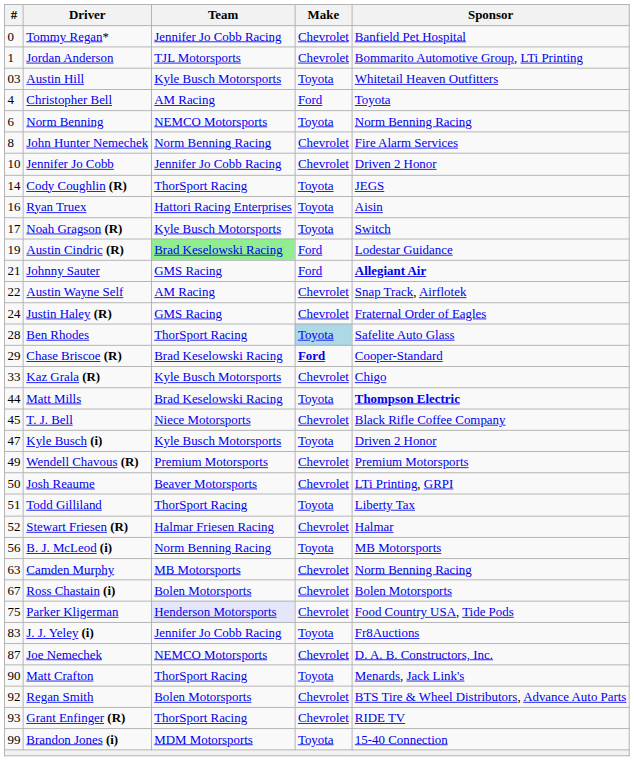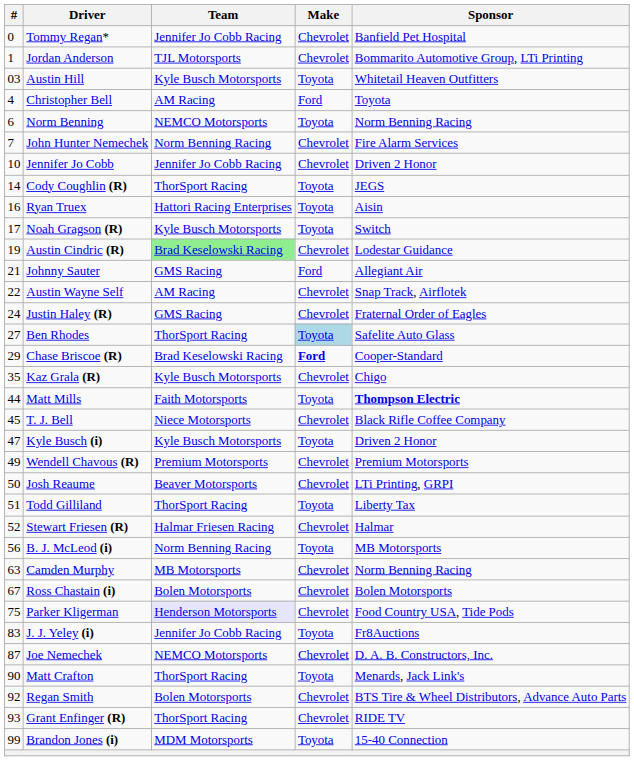 <table class="wikitable" style="font-size:95%">
 <tr>
 <th>#</th>
 <th>Driver</th>
 <th>Team</th>
 <th>Make</th>
 <th>Sponsor</th>
 </tr>
 <tr>
 <td>0</td>
 <td><a href='#'>Tommy Regan</a>*</td>
 <td><a href='#'>Jennifer Jo Cobb Racing</a></td>
 <td><a href='#'>Chevrolet</a></td>
 <td><a href='#'>Banfield Pet Hospital</a></td>
 </tr>
 <tr>
 <td>1</td>
 <td><a href='#'>Jordan Anderson</a></td>
 <td><a href='#'>TJL Motorsports</a></td>
 <td><a href='#'>Chevrolet</a></td>
 <td><a href='#'>Bommarito Automotive Group</a>, <a href='#'>LTi Printing</a></td>
 </tr>
 <tr>
 <td>03</td>
 <td><a href='#'>Austin Hill</a></td>
 <td><a href='#'>Kyle Busch Motorsports</a></td>
 <td><a href='#'>Toyota</a></td>
 <td><a href='#'>Whitetail Heaven Outfitters</a></td>
 </tr>
 <tr>
 <td>4</td>
 <td><a href='#'>Christopher Bell</a></td>
 <td><a href='#'>AM Racing</a></td>
 <td><a href='#'>Ford</a></td>
 <td><a href='#'>Toyota</a></td>
 </tr>
 <tr>
 <td>6</td>
 <td><a href='#'>Norm Benning</a></td>
 <td><a href='#'>NEMCO Motorsports</a></td>
 <td><a href='#'>Toyota</a></td>
 <td><a href='#'>Norm Benning Racing</a></td>
 </tr>
 <tr>
-<td>8</td>
+<td>7</td>
 <td><a href='#'>John Hunter Nemechek</a></td>
 <td><a href='#'>Norm Benning Racing</a></td>
 <td><a href='#'>Chevrolet</a></td>
 <td><a href='#'>Fire Alarm Services</a></td>
 </tr>
 <tr>
 <td>10</td>
 <td><a href='#'>Jennifer Jo Cobb</a></td>
 <td><a href='#'>Jennifer Jo Cobb Racing</a></td>
 <td><a href='#'>Chevrolet</a></td>
 <td><a href='#'>Driven 2 Honor</a></td>
 </tr>
 <tr>
 <td>14</td>
 <td><a href='#'>Cody Coughlin</a> <strong>(R)</strong></td>
 <td><a href='#'>ThorSport Racing</a></td>
 <td><a href='#'>Toyota</a></td>
 <td><a href='#'>JEGS</a></td>
 </tr>
 <tr>
 <td>16</td>
 <td><a href='#'>Ryan Truex</a></td>
 <td><a href='#'>Hattori Racing Enterprises</a></td>
 <td><a href='#'>Toyota</a></td>
 <td><a href='#'>Aisin</a></td>
 </tr>
 <tr>
 <td>17</td>
 <td><a href='#'>Noah Gragson</a> <strong>(R)</strong></td>
 <td><a href='#'>Kyle Busch Motorsports</a></td>
 <td><a href='#'>Toyota</a></td>
 <td><a href='#'>Switch</a></td>
 </tr>
 <tr>
 <td>19</td>
 <td><a href='#'>Austin Cindric</a> <strong>(R)</strong></td>
 <td style="background: lightgreen;"><a href='#'>Brad Keselowski Racing</a></td>
-<td><a href='#'>Ford</a></td>
+<td><a href='#'>Chevrolet</a></td>
 <td><a href='#'>Lodestar Guidance</a></td>
 </tr>
 <tr>
 <td>21</td>
 <td><a href='#'>Johnny Sauter</a></td>
 <td><a href='#'>GMS Racing</a></td>
 <td><a href='#'>Ford</a></td>
-<td><strong><a href='#'>Allegiant Air</a></strong></td>
+<td><a href='#'>Allegiant Air</a></td>
 </tr>
 <tr>
 <td>22</td>
 <td><a href='#'>Austin Wayne Self</a></td>
 <td><a href='#'>AM Racing</a></td>
 <td><a href='#'>Chevrolet</a></td>
 <td><a href='#'>Snap Track</a>, <a href='#'>Airflotek</a></td>
 </tr>
 <tr>
 <td>24</td>
 <td><a href='#'>Justin Haley</a> <strong>(R)</strong></td>
 <td><a href='#'>GMS Racing</a></td>
 <td><a href='#'>Chevrolet</a></td>
 <td><a href='#'>Fraternal Order of Eagles</a></td>
 </tr>
 <tr>
-<td>28</td>
+<td>27</td>
 <td><a href='#'>Ben Rhodes</a></td>
 <td><a href='#'>ThorSport Racing</a></td>
 <td style="background: lightblue;"><a href='#'>Toyota</a></td>
 <td><a href='#'>Safelite Auto Glass</a></td>
 </tr>
 <tr>
 <td>29</td>
 <td><a href='#'>Chase Briscoe</a> <strong>(R)</strong></td>
 <td><a href='#'>Brad Keselowski Racing</a></td>
 <td><strong><a href='#'>Ford</a></strong></td>
 <td><a href='#'>Cooper-Standard</a></td>
 </tr>
 <tr>
-<td>33</td>
+<td>35</td>
 <td><a href='#'>Kaz Grala</a> <strong>(R)</strong></td>
 <td><a href='#'>Kyle Busch Motorsports</a></td>
 <td><a href='#'>Chevrolet</a></td>
 <td><a href='#'>Chigo</a></td>
 </tr>
 <tr>
 <td>44</td>
 <td><a href='#'>Matt Mills</a></td>
-<td><a href='#'>Brad Keselowski Racing</a></td>
+<td><a href='#'>Faith Motorsports</a></td>
 <td><a href='#'>Toyota</a></td>
 <td><strong><a href='#'>Thompson Electric</a></strong></td>
 </tr>
 <tr>
 <td>45</td>
 <td><a href='#'>T. J. Bell</a></td>
 <td><a href='#'>Niece Motorsports</a></td>
 <td><a href='#'>Chevrolet</a></td>
 <td><a href='#'>Black Rifle Coffee Company</a></td>
 </tr>
 <tr>
 <td>47</td>
 <td><a href='#'>Kyle Busch</a> <strong>(i)</strong></td>
 <td><a href='#'>Kyle Busch Motorsports</a></td>
 <td><a href='#'>Toyota</a></td>
 <td><a href='#'>Driven 2 Honor</a></td>
 </tr>
 <tr>
 <td>49</td>
 <td><a href='#'>Wendell Chavous</a> <strong>(R)</strong></td>
 <td><a href='#'>Premium Motorsports</a></td>
 <td><a href='#'>Chevrolet</a></td>
 <td><a href='#'>Premium Motorsports</a></td>
 </tr>
 <tr>
 <td>50</td>
 <td><a href='#'>Josh Reaume</a></td>
 <td><a href='#'>Beaver Motorsports</a></td>
 <td><a href='#'>Chevrolet</a></td>
 <td><a href='#'>LTi Printing</a>, <a href='#'>GRPI</a></td>
 </tr>
 <tr>
 <td>51</td>
 <td><a href='#'>Todd Gilliland</a></td>
 <td><a href='#'>ThorSport Racing</a></td>
 <td><a href='#'>Toyota</a></td>
 <td><a href='#'>Liberty Tax</a></td>
 </tr>
 <tr>
 <td>52</td>
 <td><a href='#'>Stewart Friesen</a> <strong>(R)</strong></td>
 <td><a href='#'>Halmar Friesen Racing</a></td>
 <td><a href='#'>Chevrolet</a></td>
 <td><a href='#'>Halmar</a></td>
 </tr>
 <tr>
 <td>56</td>
 <td><a href='#'>B. J. McLeod</a> <strong>(i)</strong></td>
 <td><a href='#'>Norm Benning Racing</a></td>
 <td><a href='#'>Toyota</a></td>
 <td><a href='#'>MB Motorsports</a></td>
 </tr>
 <tr>
 <td>63</td>
 <td><a href='#'>Camden Murphy</a></td>
 <td><a href='#'>MB Motorsports</a></td>
 <td><a href='#'>Chevrolet</a></td>
 <td><a href='#'>Norm Benning Racing</a></td>
 </tr>
 <tr>
 <td>67</td>
 <td><a href='#'>Ross Chastain</a> <strong>(i)</strong></td>
 <td><a href='#'>Bolen Motorsports</a></td>
 <td><a href='#'>Chevrolet</a></td>
 <td><a href='#'>Bolen Motorsports</a></td>
 </tr>
 <tr>
 <td>75</td>
 <td><a href='#'>Parker Kligerman</a></td>
 <td style="background: lavender;"><a href='#'>Henderson Motorsports</a></td>
 <td><a href='#'>Chevrolet</a></td>
 <td><a href='#'>Food Country USA</a>, <a href='#'>Tide Pods</a></td>
 </tr>
 <tr>
 <td>83</td>
 <td><a href='#'>J. J. Yeley</a> <strong>(i)</strong></td>
 <td><a href='#'>Jennifer Jo Cobb Racing</a></td>
 <td><a href='#'>Toyota</a></td>
 <td><a href='#'>Fr8Auctions</a></td>
 </tr>
 <tr>
 <td>87</td>
 <td><a href='#'>Joe Nemechek</a></td>
 <td><a href='#'>NEMCO Motorsports</a></td>
 <td><a href='#'>Chevrolet</a></td>
 <td><a href='#'>D. A. B. Constructors, Inc.</a></td>
 </tr>
 <tr>
 <td>90</td>
 <td><a href='#'>Matt Crafton</a></td>
 <td><a href='#'>ThorSport Racing</a></td>
 <td><a href='#'>Toyota</a></td>
 <td><a href='#'>Menards</a>, <a href='#'>Jack Link's</a></td>
 </tr>
 <tr>
 <td>92</td>
 <td><a href='#'>Regan Smith</a></td>
 <td><a href='#'>Bolen Motorsports</a></td>
 <td><a href='#'>Chevrolet</a></td>
 <td><a href='#'>BTS Tire & Wheel Distributors</a>, <a href='#'>Advance Auto Parts</a></td>
 </tr>
 <tr>
 <td>93</td>
 <td><a href='#'>Grant Enfinger</a> <strong>(R)</strong></td>
 <td><a href='#'>ThorSport Racing</a></td>
 <td><a href='#'>Chevrolet</a></td>
 <td><a href='#'>RIDE TV</a></td>
 </tr>
 <tr>
 <td>99</td>
 <td><a href='#'>Brandon Jones</a> <strong>(i)</strong></td>
 <td><a href='#'>MDM Motorsports</a></td>
 <td><a href='#'>Toyota</a></td>
 <td><a href='#'>15-40 Connection</a></td>
 </tr>
 <tr>
 <th colspan="5"></th>
 </tr>
 </table>
